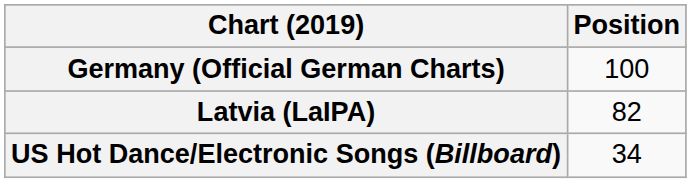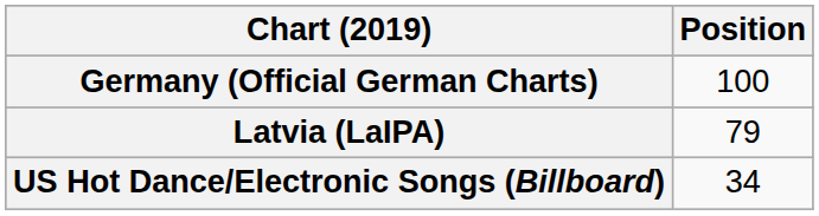 <table class="wikitable sortable plainrowheaders" style="text-align:center">
 <tr>
 <th scope="col">Chart (2019)</th>
 <th scope="col">Position</th>
 </tr>
 <tr>
 <th scope="row">Germany (Official German Charts)</th>
 <td>100</td>
 </tr>
 <tr>
 <th scope="row">Latvia (LaIPA)</th>
-<td>82</td>
+<td>79</td>
 </tr>
 <tr>
 <th scope="row">US Hot Dance/Electronic Songs (<em>Billboard</em>)</th>
 <td>34</td>
 </tr>
 </table>
